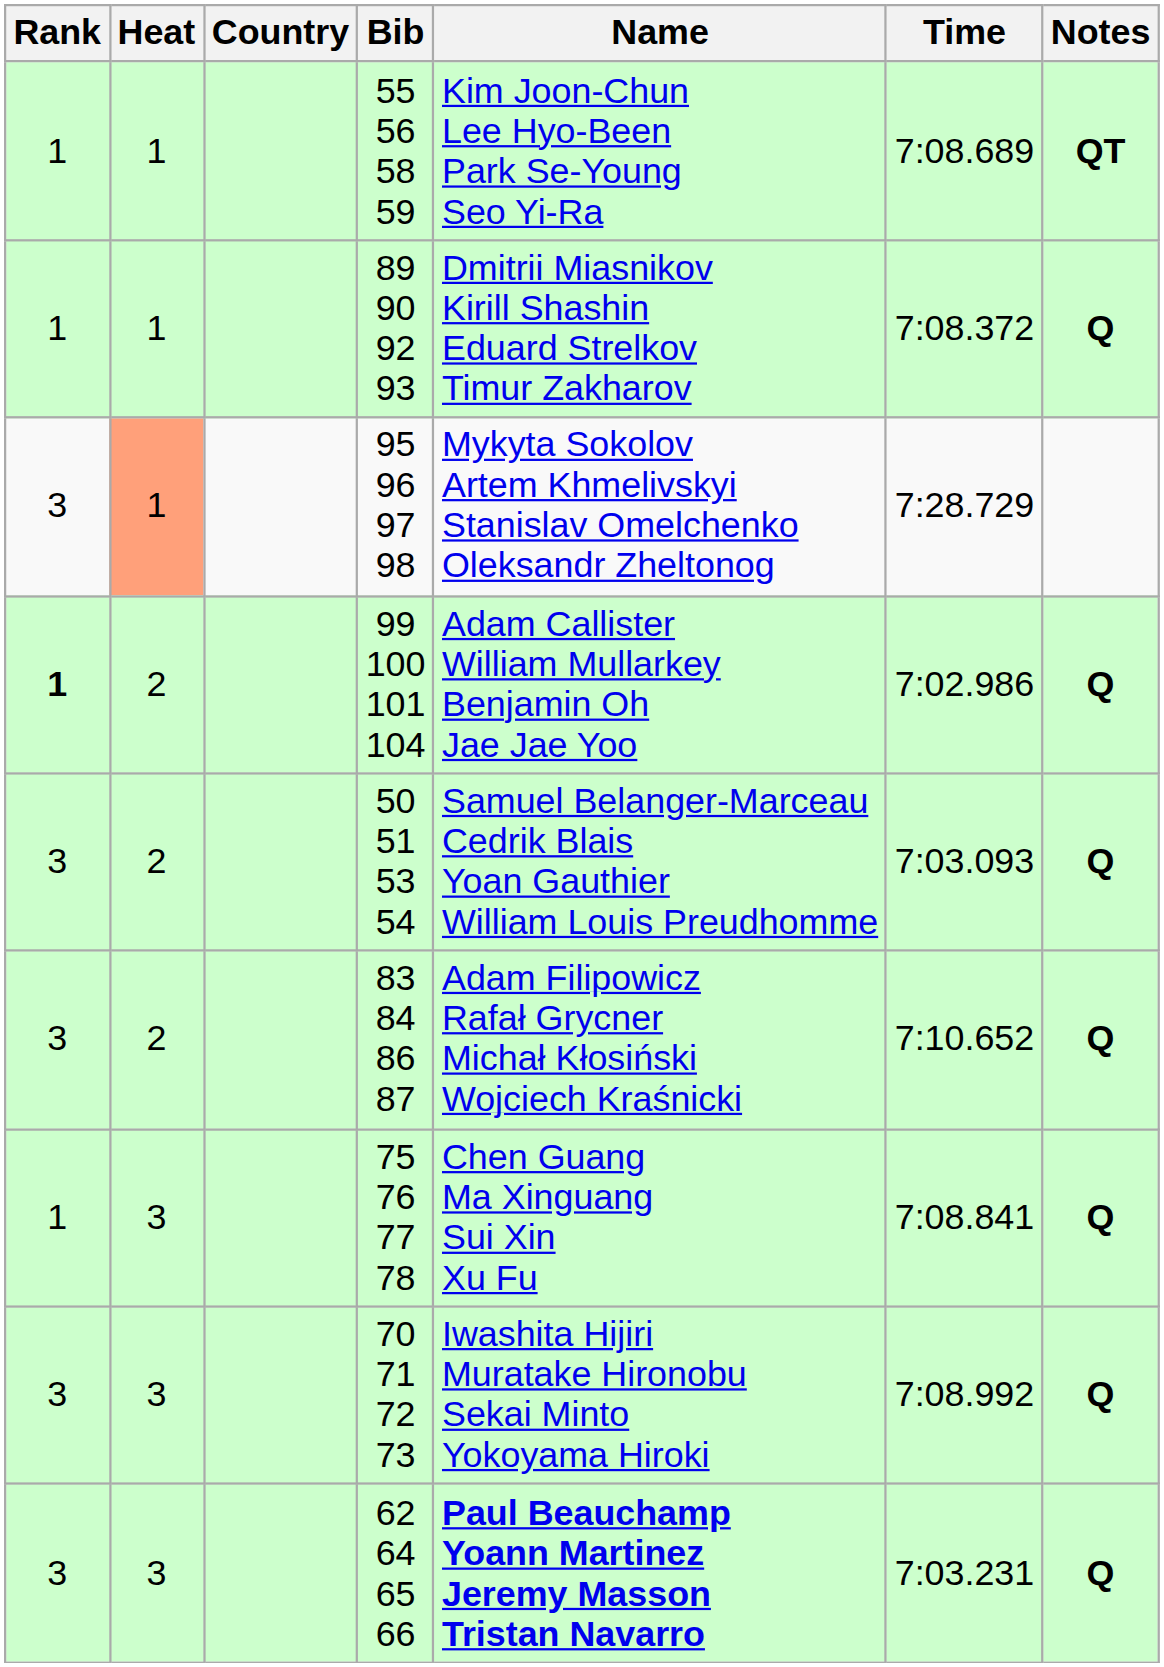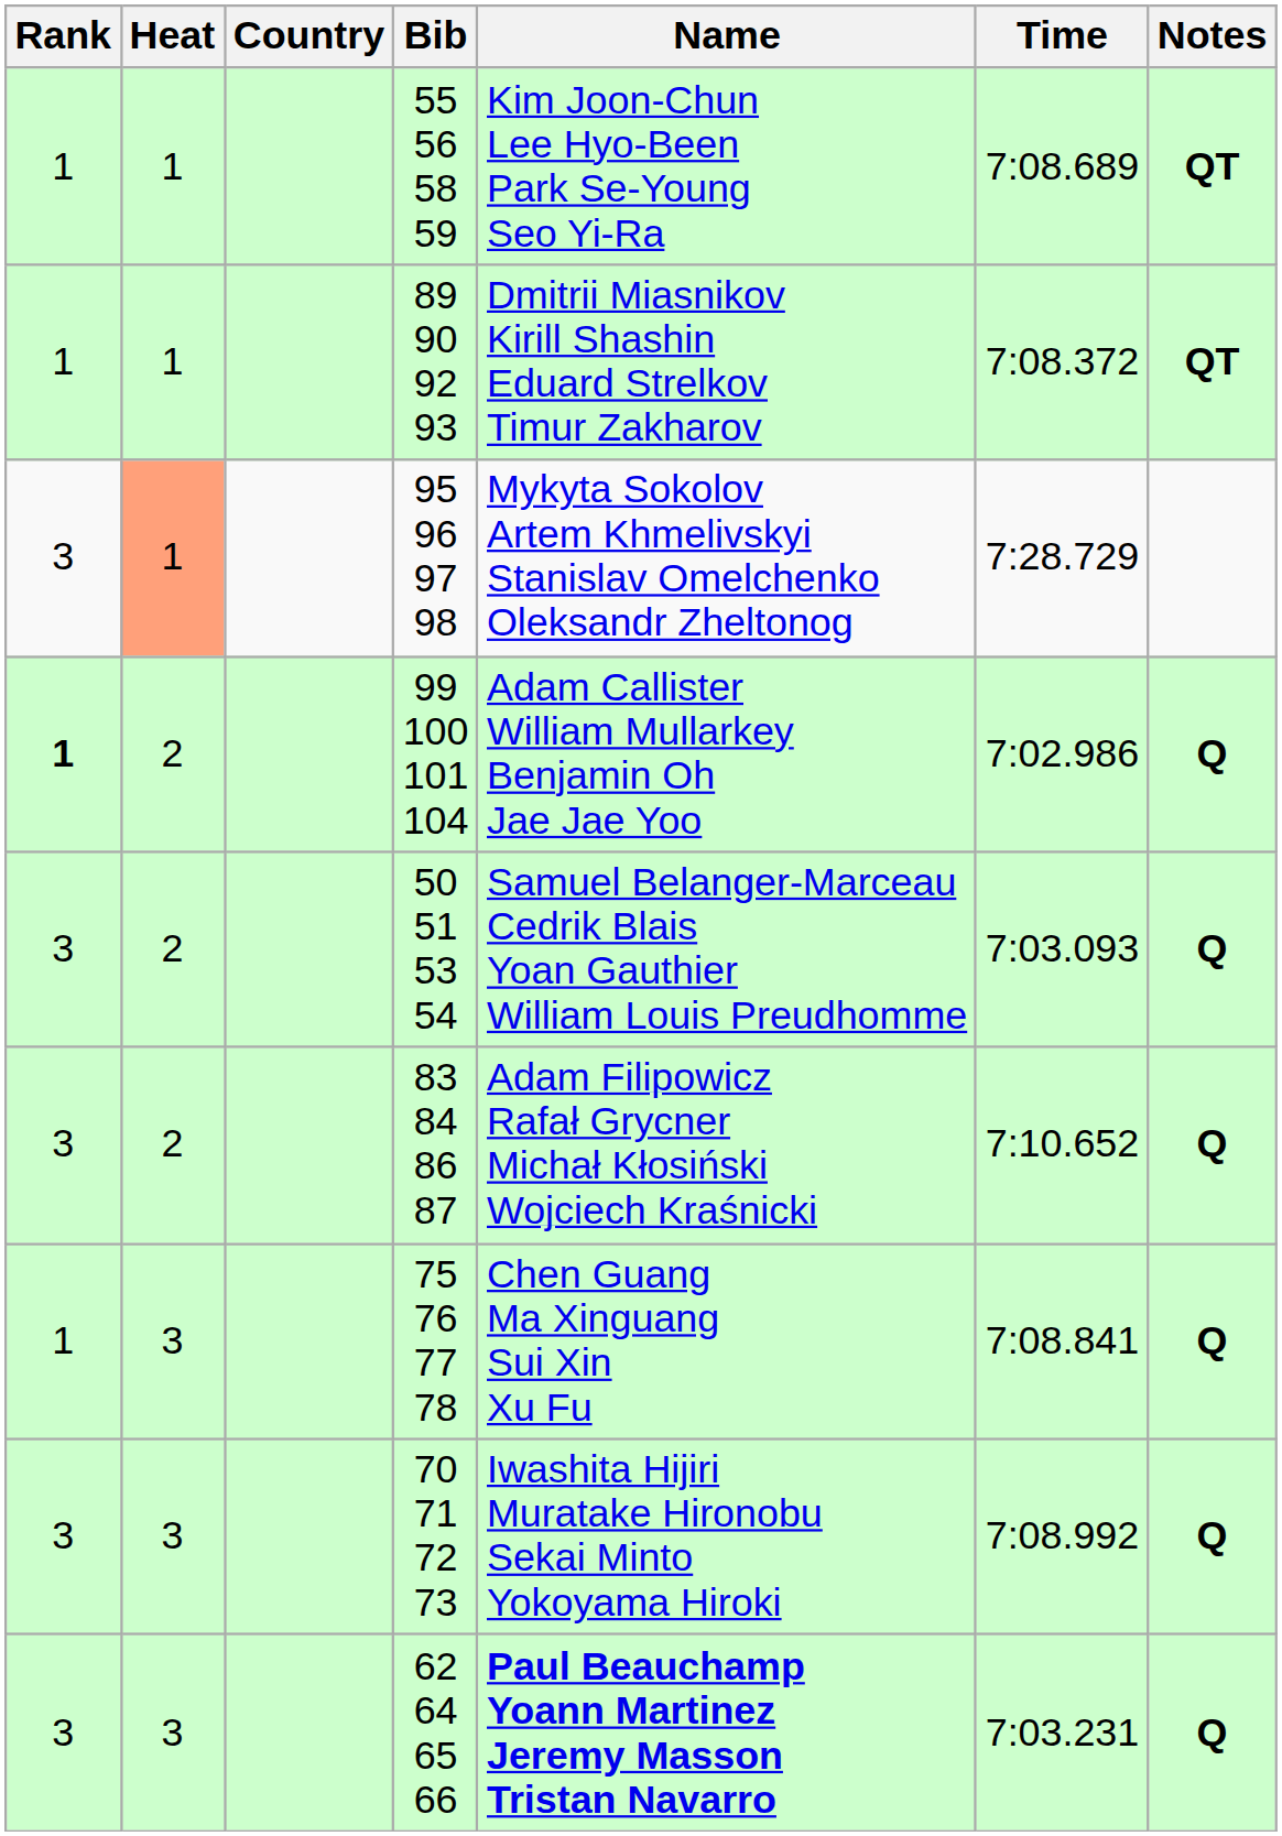 <table class="wikitable sortable" style="text-align:center">
 <tr>
 <th>Rank</th>
 <th>Heat</th>
 <th>Country</th>
 <th>Bib</th>
 <th>Name</th>
 <th>Time</th>
 <th>Notes</th>
 </tr>
 <tr style="background:#cfc;">
 <td>1</td>
 <td>1</td>
 <td align=left></td>
 <td>55<br>56<br>58<br>59</td>
 <td align=left><a href='#'>Kim Joon-Chun</a><br><a href='#'>Lee Hyo-Been</a><br><a href='#'>Park Se-Young</a><br><a href='#'>Seo Yi-Ra</a></td>
 <td>7:08.689</td>
 <td><strong>QT</strong></td>
 </tr>
 <tr style="background:#cfc;">
 <td>1</td>
 <td>1</td>
 <td align=left></td>
 <td>89<br>90<br>92<br>93</td>
 <td align=left><a href='#'>Dmitrii Miasnikov</a><br><a href='#'>Kirill Shashin</a><br><a href='#'>Eduard Strelkov</a><br><a href='#'>Timur Zakharov</a></td>
 <td>7:08.372</td>
-<td><strong>Q</strong></td>
+<td><strong>QT</strong></td>
 </tr>
 <tr>
 <td>3</td>
 <td style="background: lightsalmon;">1</td>
 <td align=left></td>
 <td>95<br>96<br>97<br>98</td>
 <td align=left><a href='#'>Mykyta Sokolov</a><br><a href='#'>Artem Khmelivskyi</a><br><a href='#'>Stanislav Omelchenko</a><br><a href='#'>Oleksandr Zheltonog</a></td>
 <td>7:28.729</td>
 <td></td>
 </tr>
 <tr style="background:#cfc;">
 <td><strong>1</strong></td>
 <td>2</td>
 <td align=left></td>
 <td>99<br>100<br>101<br>104</td>
 <td align=left><a href='#'>Adam Callister</a><br><a href='#'>William Mullarkey</a><br><a href='#'>Benjamin Oh</a><br><a href='#'>Jae Jae Yoo</a></td>
 <td>7:02.986</td>
 <td><strong>Q</strong></td>
 </tr>
 <tr style="background:#cfc;">
 <td>3</td>
 <td>2</td>
 <td align=left></td>
 <td>50<br>51<br>53<br>54</td>
 <td align=left><a href='#'>Samuel Belanger-Marceau</a><br><a href='#'>Cedrik Blais</a><br><a href='#'>Yoan Gauthier</a><br><a href='#'>William Louis Preudhomme</a></td>
 <td>7:03.093</td>
 <td><strong>Q</strong></td>
 </tr>
 <tr style="background:#cfc;">
 <td>3</td>
 <td>2</td>
 <td align=left></td>
 <td>83<br>84<br>86<br>87</td>
 <td align=left><a href='#'>Adam Filipowicz</a><br><a href='#'>Rafał Grycner</a><br><a href='#'>Michał Kłosiński</a><br><a href='#'>Wojciech Kraśnicki</a></td>
 <td>7:10.652</td>
 <td><strong>Q</strong></td>
 </tr>
 <tr style="background:#cfc;">
 <td>1</td>
 <td>3</td>
 <td align=left></td>
 <td>75<br>76<br>77<br>78</td>
 <td align=left><a href='#'>Chen Guang</a><br><a href='#'>Ma Xinguang</a><br><a href='#'>Sui Xin</a><br><a href='#'>Xu Fu</a></td>
 <td>7:08.841</td>
 <td><strong>Q</strong></td>
 </tr>
 <tr style="background:#cfc;">
 <td>3</td>
 <td>3</td>
 <td align=left></td>
 <td>70<br>71<br>72<br>73</td>
 <td align=left><a href='#'>Iwashita Hijiri</a><br><a href='#'>Muratake Hironobu</a><br><a href='#'>Sekai Minto</a><br><a href='#'>Yokoyama Hiroki</a></td>
 <td>7:08.992</td>
 <td><strong>Q</strong></td>
 </tr>
 <tr style="background:#cfc;">
 <td>3</td>
 <td>3</td>
 <td align=left></td>
 <td>62<br>64<br>65<br>66</td>
 <td align=left><strong><a href='#'>Paul Beauchamp</a><br><a href='#'>Yoann Martinez</a><br><a href='#'>Jeremy Masson</a><br><a href='#'>Tristan Navarro</a></strong></td>
 <td>7:03.231</td>
 <td><strong>Q</strong></td>
 </tr>
 </table>
